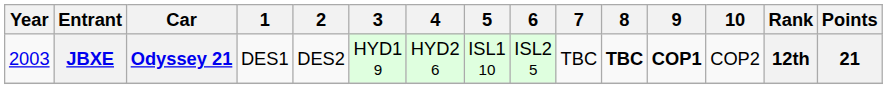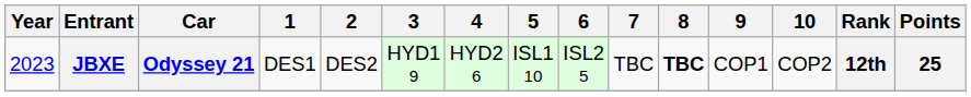 <table class="wikitable" style="text-align: center; font-size: 90%;">
 <tr>
 <th>Year</th>
 <th>Entrant</th>
 <th>Car</th>
 <th>1</th>
 <th>2</th>
 <th>3</th>
 <th>4</th>
 <th>5</th>
 <th>6</th>
 <th>7</th>
 <th>8</th>
 <th>9</th>
 <th>10</th>
 <th>Rank</th>
 <th>Points</th>
 </tr>
 <tr>
-<td><a href='#'>2003</a></td>
+<td><a href='#'>2023</a></td>
 <th><a href='#'>JBXE</a></th>
 <th><a href='#'>Odyssey 21</a></th>
 <td>DES1</td>
 <td>DES2</td>
 <td style="background:#DFFFDF;">HYD1<br><small>9</small></td>
 <td style="background:#DFFFDF;">HYD2<br><small>6</small></td>
 <td style="background:#DFFFDF;">ISL1<br><small>10</small></td>
 <td style="background:#DFFFDF;">ISL2<br><small>5</small></td>
 <td>TBC</td>
 <td><strong>TBC</strong></td>
-<td><strong>COP1</strong></td>
+<td>COP1</td>
 <td>COP2</td>
 <th>12th</th>
-<th>21</th>
+<th>25</th>
 </tr>
 <tr>
 </tr>
 </table>
